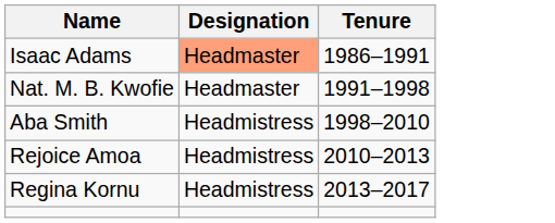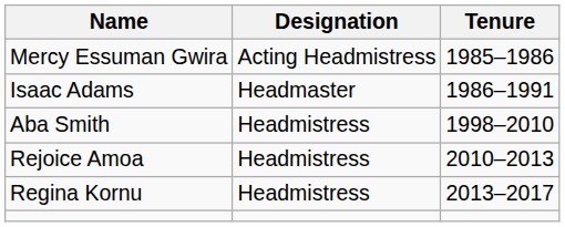 <table class="wikitable">
 <tr>
 <th>Name</th>
 <th>Designation</th>
 <th>Tenure</th>
 </tr>
 <tr>
-<td>Isaac Adams</td>
-<td style="background: lightsalmon;">Headmaster</td>
-<td>1986–1991</td>
+<td>Mercy Essuman Gwira</td>
+<td>Acting Headmistress</td>
+<td>1985–1986</td>
 </tr>
 <tr>
-<td>Nat. M. B. Kwofie</td>
+<td>Isaac Adams</td>
 <td>Headmaster</td>
-<td>1991–1998</td>
+<td>1986–1991</td>
 </tr>
 <tr>
 <td>Aba Smith</td>
 <td>Headmistress</td>
 <td>1998–2010</td>
 </tr>
 <tr>
 <td>Rejoice Amoa</td>
 <td>Headmistress</td>
 <td>2010–2013</td>
 </tr>
 <tr>
 <td>Regina Kornu</td>
 <td>Headmistress</td>
 <td>2013–2017</td>
 </tr>
 <tr>
 <td></td>
 <td></td>
 <td></td>
 </tr>
 </table>
